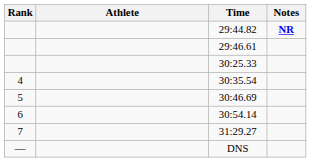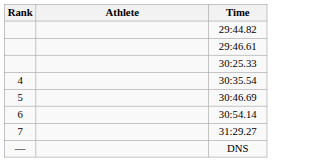 <table class="wikitable sortable" style="text-align:center">
 <tr>
 <th width=40>Rank</th>
 <th width=250>Athlete</th>
 <th width=80>Time</th>
-<th width=50>Notes</th>
 </tr>
 <tr>
 <td></td>
 <td align=left></td>
 <td>29:44.82</td>
-<td><strong><a href='#'>NR</a></strong></td>
 </tr>
 <tr>
 <td></td>
 <td align=left></td>
 <td>29:46.61</td>
-<td></td>
 </tr>
 <tr>
 <td></td>
 <td align=left></td>
 <td>30:25.33</td>
-<td></td>
 </tr>
 <tr>
 <td>4</td>
 <td align=left></td>
 <td>30:35.54</td>
-<td></td>
 </tr>
 <tr>
 <td>5</td>
 <td align=left></td>
 <td>30:46.69</td>
-<td></td>
 </tr>
 <tr>
 <td>6</td>
 <td align=left></td>
 <td>30:54.14</td>
-<td></td>
 </tr>
 <tr>
 <td>7</td>
 <td align=left></td>
 <td>31:29.27</td>
-<td></td>
 </tr>
 <tr>
 <td>—</td>
 <td align=left></td>
 <td>DNS</td>
-<td></td>
 </tr>
 </table>
